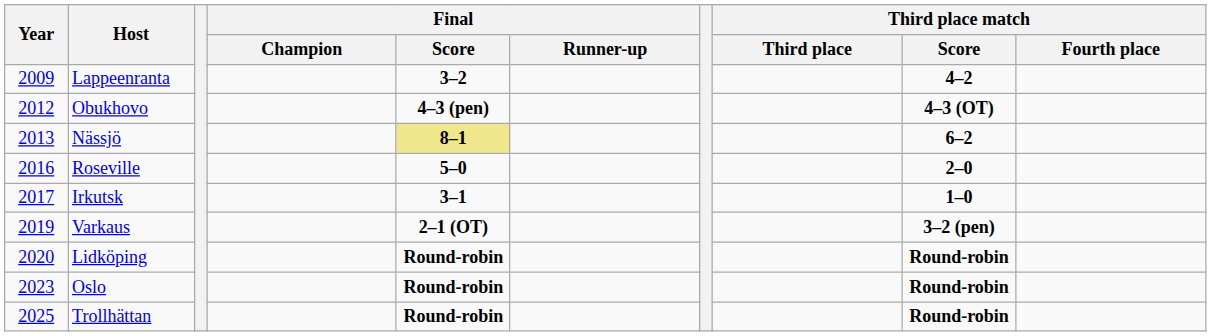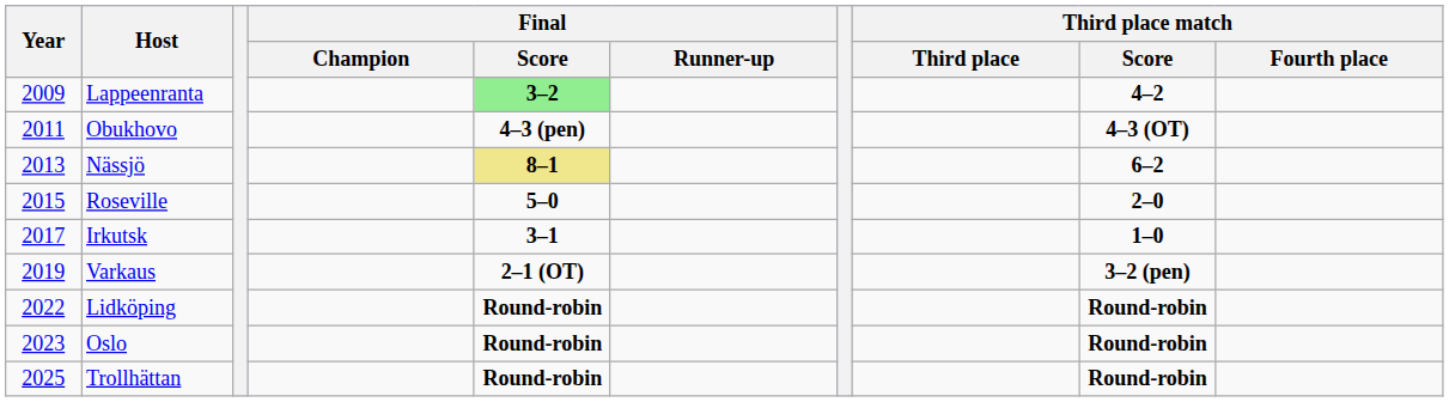 <table class="wikitable" style="font-size:90%; text-align: center;">
 <tr bgcolor=#C1D8FF>
 <th rowspan=2 width=5%>Year</th>
 <th rowspan=2 width=10%>Host</th>
 <th rowspan="11" width="1%" bgcolor="ffffff"></th>
 <th colspan=3>Final</th>
 <th rowspan="11" width="1%" bgcolor="ffffff"></th>
 <th colspan=3>Third place match</th>
 </tr>
 <tr bgcolor=#EFEFEF>
 <th width=15%>Champion</th>
 <th width=9%>Score</th>
 <th width=15%>Runner-up</th>
 <th width=15%>Third place</th>
 <th width=9%>Score</th>
 <th width=15%>Fourth place</th>
 </tr>
 <tr>
 <td><a href='#'>2009</a></td>
 <td align=left> <a href='#'>Lappeenranta</a></td>
 <td></td>
-<td><strong>3–2</strong></td>
+<td style="background: lightgreen;"><strong>3–2</strong></td>
 <td></td>
 <td></td>
 <td><strong>4–2</strong></td>
 <td></td>
 </tr>
 <tr>
-<td><a href='#'>2012</a></td>
+<td><a href='#'>2011</a></td>
 <td align=left> <a href='#'>Obukhovo</a></td>
 <td></td>
 <td><strong>4–3 (pen)</strong></td>
 <td></td>
 <td></td>
 <td><strong>4–3 (OT)</strong></td>
 <td></td>
 </tr>
 <tr>
 <td><a href='#'>2013</a></td>
 <td align=left> <a href='#'>Nässjö</a></td>
 <td></td>
 <td style="background: khaki;"><strong>8–1</strong></td>
 <td></td>
 <td></td>
 <td><strong>6–2</strong></td>
 <td></td>
 </tr>
 <tr>
-<td><a href='#'>2016</a></td>
+<td><a href='#'>2015</a></td>
 <td align=left> <a href='#'>Roseville</a></td>
 <td></td>
 <td><strong>5–0</strong></td>
 <td></td>
 <td></td>
 <td><strong>2–0</strong></td>
 <td></td>
 </tr>
 <tr>
 <td><a href='#'>2017</a></td>
 <td align=left> <a href='#'>Irkutsk</a></td>
 <td></td>
 <td><strong>3–1</strong></td>
 <td></td>
 <td></td>
 <td><strong>1–0</strong></td>
 <td></td>
 </tr>
 <tr>
 <td><a href='#'>2019</a></td>
 <td align=left> <a href='#'>Varkaus</a></td>
 <td></td>
 <td><strong>2–1 (OT)</strong></td>
 <td></td>
 <td></td>
 <td><strong>3–2 (pen)</strong></td>
 <td></td>
 </tr>
 <tr>
-<td><a href='#'>2020</a></td>
+<td><a href='#'>2022</a></td>
 <td align=left> <a href='#'>Lidköping</a></td>
 <td></td>
 <td><strong>Round-robin</strong></td>
 <td></td>
 <td></td>
 <td><strong>Round-robin</strong></td>
 <td></td>
 </tr>
 <tr>
 <td><a href='#'>2023</a></td>
 <td align=left> <a href='#'>Oslo</a></td>
 <td></td>
 <td><strong>Round-robin</strong></td>
 <td></td>
 <td></td>
 <td><strong>Round-robin</strong></td>
 <td></td>
 </tr>
 <tr>
 <td><a href='#'>2025</a></td>
 <td align=left> <a href='#'>Trollhättan</a></td>
 <td></td>
 <td><strong>Round-robin</strong></td>
 <td></td>
 <td></td>
 <td><strong>Round-robin</strong></td>
 <td></td>
 </tr>
 </table>
